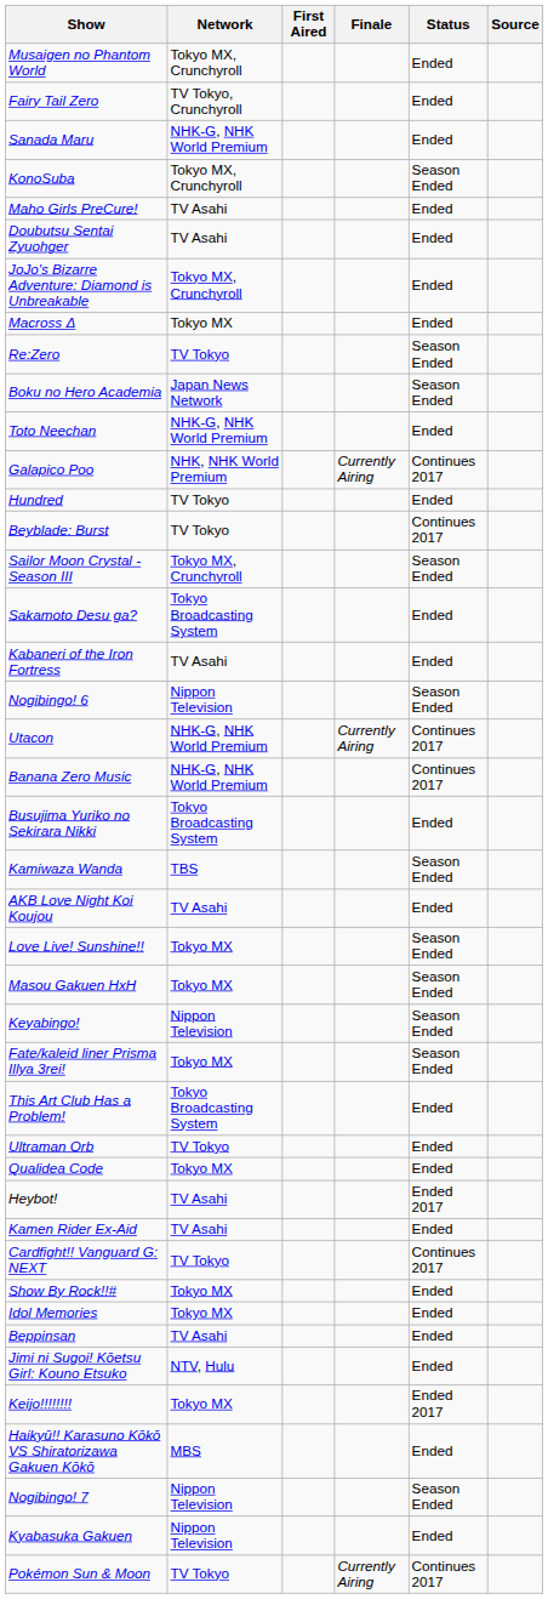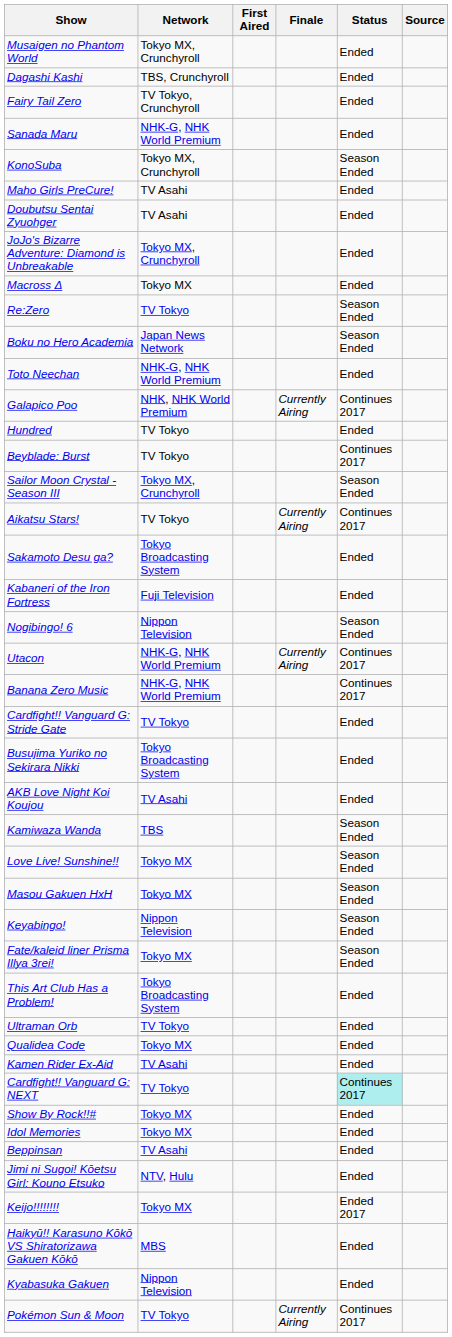 <table class="wikitable sortable">
 <tr>
 <th scope="col">Show</th>
 <th scope="col">Network</th>
 <th scope="col">First Aired</th>
 <th scope="col">Finale</th>
 <th scope="col">Status</th>
 <th class="unsortable" scope="col">Source</th>
 </tr>
 <tr>
 <td><em><a href='#'>Musaigen no Phantom World</a></em></td>
 <td>Tokyo MX, Crunchyroll</td>
+<td></td>
+<td></td>
+<td>Ended</td>
+<td></td>
+</tr>
+<tr>
+<td><em><a href='#'>Dagashi Kashi</a></em></td>
+<td>TBS, Crunchyroll</td>
 <td></td>
 <td></td>
 <td>Ended</td>
 <td></td>
 </tr>
 <tr>
 <td><em><a href='#'>Fairy Tail Zero</a></em></td>
 <td>TV Tokyo, Crunchyroll</td>
 <td></td>
 <td></td>
 <td>Ended</td>
 <td></td>
 </tr>
 <tr>
 <td><em><a href='#'>Sanada Maru</a></em></td>
 <td><a href='#'>NHK-G</a>, <a href='#'>NHK World Premium</a></td>
 <td></td>
 <td></td>
 <td>Ended</td>
 <td></td>
 </tr>
 <tr>
 <td><em><a href='#'>KonoSuba</a></em></td>
 <td>Tokyo MX, Crunchyroll</td>
 <td></td>
 <td></td>
 <td>Season Ended</td>
 <td></td>
 </tr>
 <tr>
 <td><em><a href='#'>Maho Girls PreCure!</a></em></td>
 <td>TV Asahi</td>
 <td></td>
 <td></td>
 <td>Ended</td>
 <td></td>
 </tr>
 <tr>
 <td><em><a href='#'>Doubutsu Sentai Zyuohger</a></em></td>
 <td>TV Asahi</td>
 <td></td>
 <td></td>
 <td>Ended</td>
 <td></td>
 </tr>
 <tr>
 <td><em><a href='#'>JoJo's Bizarre Adventure: Diamond is Unbreakable</a></em></td>
 <td><a href='#'>Tokyo MX</a>, <a href='#'>Crunchyroll</a></td>
 <td></td>
 <td></td>
 <td>Ended</td>
 <td></td>
 </tr>
 <tr>
 <td><em><a href='#'>Macross Δ</a></em></td>
 <td>Tokyo MX</td>
 <td></td>
 <td></td>
 <td>Ended</td>
 <td></td>
 </tr>
 <tr>
 <td><em><a href='#'>Re:Zero</a></em></td>
 <td><a href='#'>TV Tokyo</a></td>
 <td></td>
 <td></td>
 <td>Season Ended</td>
 <td></td>
 </tr>
 <tr>
 <td><em><a href='#'>Boku no Hero Academia</a></em></td>
 <td><a href='#'>Japan News Network</a></td>
 <td></td>
 <td></td>
 <td>Season Ended</td>
 <td></td>
 </tr>
 <tr>
 <td><em><a href='#'>Toto Neechan</a></em></td>
 <td><a href='#'>NHK-G</a>, <a href='#'>NHK World Premium</a></td>
 <td></td>
 <td></td>
 <td>Ended</td>
 <td></td>
 </tr>
 <tr>
 <td><em><a href='#'>Galapico Poo </a></em></td>
 <td><a href='#'>NHK</a>, <a href='#'>NHK World Premium</a></td>
 <td></td>
 <td><em>Currently Airing</em></td>
 <td>Continues 2017</td>
 <td></td>
 </tr>
 <tr>
 <td><em><a href='#'>Hundred</a></em></td>
 <td>TV Tokyo</td>
 <td></td>
 <td></td>
 <td>Ended</td>
 <td></td>
 </tr>
 <tr>
 <td><em><a href='#'>Beyblade: Burst</a></em></td>
 <td>TV Tokyo</td>
 <td></td>
 <td></td>
 <td>Continues 2017</td>
 <td></td>
 </tr>
 <tr>
 <td><em><a href='#'>Sailor Moon Crystal - Season III</a></em></td>
 <td><a href='#'>Tokyo MX</a>, <a href='#'>Crunchyroll</a></td>
 <td></td>
 <td></td>
 <td>Season Ended</td>
 <td></td>
 </tr>
 <tr>
+<td><em><a href='#'>Aikatsu Stars!</a></em></td>
+<td>TV Tokyo</td>
+<td></td>
+<td><em>Currently Airing</em></td>
+<td>Continues 2017</td>
+<td></td>
+</tr>
+<tr>
 <td><em><a href='#'>Sakamoto Desu ga?</a></em></td>
 <td><a href='#'>Tokyo Broadcasting System</a></td>
 <td></td>
 <td> </td>
 <td>Ended </td>
 <td></td>
 </tr>
 <tr>
 <td><em><a href='#'>Kabaneri of the Iron Fortress</a></em></td>
-<td>TV Asahi</td>
+<td><a href='#'>Fuji Television</a></td>
 <td></td>
 <td></td>
 <td>Ended</td>
 <td></td>
 </tr>
 <tr>
 <td><em><a href='#'>Nogibingo! 6</a></em></td>
 <td><a href='#'>Nippon Television</a></td>
 <td></td>
 <td></td>
 <td>Season Ended</td>
 <td></td>
 </tr>
 <tr>
 <td><em><a href='#'>Utacon</a></em></td>
 <td><a href='#'>NHK-G</a>, <a href='#'>NHK World Premium</a></td>
 <td></td>
 <td><em>Currently Airing</em></td>
 <td>Continues 2017</td>
 <td></td>
 </tr>
 <tr>
 <td><em><a href='#'>Banana Zero Music</a></em></td>
 <td><a href='#'>NHK-G</a>, <a href='#'>NHK World Premium</a></td>
 <td></td>
 <td></td>
 <td>Continues 2017</td>
 <td></td>
 </tr>
 <tr>
+<td><em><a href='#'>Cardfight!! Vanguard G: Stride Gate</a></em></td>
+<td><a href='#'>TV Tokyo</a></td>
+<td></td>
+<td></td>
+<td>Ended</td>
+<td></td>
+</tr>
+<tr>
 <td><em><a href='#'>Busujima Yuriko no Sekirara Nikki</a></em></td>
 <td><a href='#'>Tokyo Broadcasting System</a></td>
+<td></td>
+<td></td>
+<td>Ended</td>
+<td></td>
+</tr>
+<tr>
+<td><em><a href='#'>AKB Love Night Koi Koujou</a></em></td>
+<td><a href='#'>TV Asahi</a></td>
 <td></td>
 <td></td>
 <td>Ended</td>
 <td></td>
 </tr>
 <tr>
 <td><em><a href='#'>Kamiwaza Wanda</a></em></td>
 <td><a href='#'>TBS</a></td>
 <td></td>
 <td></td>
 <td>Season Ended</td>
-<td></td>
-</tr>
-<tr>
-<td><em><a href='#'>AKB Love Night Koi Koujou</a></em></td>
-<td><a href='#'>TV Asahi</a></td>
-<td></td>
-<td></td>
-<td>Ended</td>
 <td></td>
 </tr>
 <tr>
 <td><em><a href='#'>Love Live! Sunshine!!</a></em></td>
 <td><a href='#'>Tokyo MX</a></td>
 <td></td>
 <td></td>
 <td>Season Ended</td>
 <td></td>
 </tr>
 <tr>
 <td><em><a href='#'>Masou Gakuen HxH</a></em></td>
 <td><a href='#'>Tokyo MX</a></td>
 <td></td>
 <td></td>
 <td>Season Ended</td>
 <td></td>
 </tr>
 <tr>
 <td><em><a href='#'>Keyabingo!</a></em></td>
 <td><a href='#'>Nippon Television</a></td>
 <td></td>
 <td></td>
 <td>Season Ended</td>
 <td></td>
 </tr>
 <tr>
 <td><em><a href='#'>Fate/kaleid liner Prisma Illya 3rei!</a></em></td>
 <td><a href='#'>Tokyo MX</a></td>
 <td></td>
 <td></td>
 <td>Season Ended</td>
 <td></td>
 </tr>
 <tr>
 <td><em><a href='#'>This Art Club Has a Problem!</a></em></td>
 <td><a href='#'>Tokyo Broadcasting System</a></td>
 <td></td>
 <td></td>
 <td>Ended</td>
 <td></td>
 </tr>
 <tr>
 <td><em><a href='#'>Ultraman Orb</a></em></td>
 <td><a href='#'>TV Tokyo</a></td>
 <td></td>
 <td></td>
 <td>Ended</td>
 <td></td>
 </tr>
 <tr>
 <td><em><a href='#'>Qualidea Code</a></em></td>
 <td><a href='#'>Tokyo MX</a></td>
 <td></td>
 <td></td>
 <td>Ended</td>
 <td></td>
 </tr>
 <tr>
-<td><em>Heybot!</em></td>
-<td><a href='#'>TV Asahi</a></td>
-<td></td>
-<td></td>
-<td>Ended 2017</td>
-<td></td>
-</tr>
-<tr>
 <td><em><a href='#'>Kamen Rider Ex-Aid</a></em></td>
 <td><a href='#'>TV Asahi</a></td>
 <td></td>
 <td></td>
 <td>Ended</td>
 <td></td>
 </tr>
 <tr>
 <td><em><a href='#'>Cardfight!! Vanguard G: NEXT</a></em></td>
 <td><a href='#'>TV Tokyo</a></td>
 <td></td>
 <td></td>
-<td>Continues 2017</td>
+<td style="background: paleturquoise;">Continues 2017</td>
 <td></td>
 </tr>
 <tr>
 <td><em><a href='#'>Show By Rock!!#</a></em></td>
 <td><a href='#'>Tokyo MX</a></td>
 <td></td>
 <td></td>
 <td>Ended</td>
 <td></td>
 </tr>
 <tr>
 <td><em><a href='#'>Idol Memories</a></em></td>
 <td><a href='#'>Tokyo MX</a></td>
 <td></td>
 <td></td>
 <td>Ended</td>
 <td></td>
 </tr>
 <tr>
 <td><em><a href='#'>Beppinsan</a></em></td>
 <td><a href='#'>TV Asahi</a></td>
 <td></td>
 <td></td>
 <td>Ended</td>
 <td></td>
 </tr>
 <tr>
 <td><em><a href='#'>Jimi ni Sugoi! Kōetsu Girl: Kouno Etsuko</a></em></td>
 <td><a href='#'>NTV</a>, <a href='#'>Hulu</a></td>
 <td></td>
 <td></td>
 <td>Ended</td>
 <td></td>
 </tr>
 <tr>
 <td><em><a href='#'>Keijo!!!!!!!!</a></em></td>
 <td><a href='#'>Tokyo MX</a></td>
 <td></td>
 <td></td>
 <td>Ended 2017</td>
 <td></td>
 </tr>
 <tr>
 <td><em><a href='#'>Haikyū!! Karasuno Kōkō VS Shiratorizawa Gakuen Kōkō</a></em></td>
 <td><a href='#'>MBS</a></td>
 <td></td>
 <td></td>
 <td>Ended</td>
 <td></td>
 </tr>
 <tr>
-<td><em><a href='#'>Nogibingo! 7</a></em></td>
-<td><a href='#'>Nippon Television</a></td>
-<td></td>
-<td></td>
-<td>Season Ended</td>
-<td></td>
-</tr>
-<tr>
 <td><em><a href='#'>Kyabasuka Gakuen</a></em></td>
 <td><a href='#'>Nippon Television</a></td>
 <td></td>
 <td></td>
 <td>Ended</td>
 <td></td>
 </tr>
 <tr>
 <td><em><a href='#'>Pokémon Sun & Moon</a></em></td>
 <td><a href='#'>TV Tokyo</a></td>
 <td></td>
 <td><em>Currently Airing</em></td>
 <td>Continues 2017</td>
 <td></td>
 </tr>
 </table>
